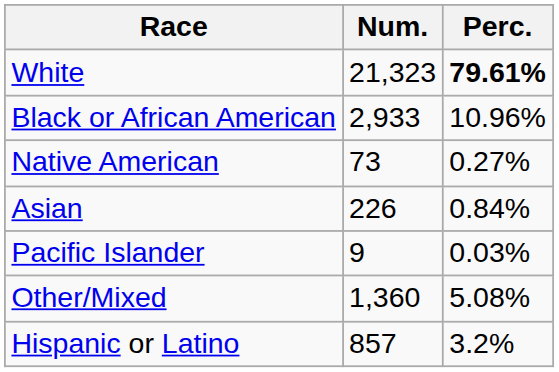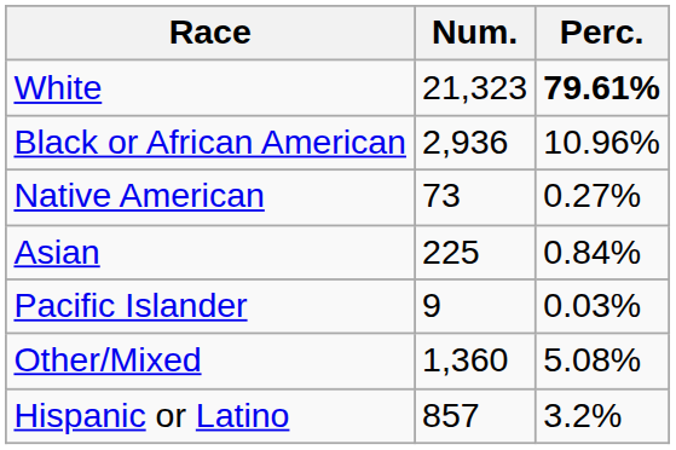 <table class="wikitable">
 <tr>
 <th>Race</th>
 <th>Num.</th>
 <th>Perc.</th>
 </tr>
 <tr>
 <td><a href='#'>White</a></td>
 <td>21,323</td>
 <td><strong>79.61%</strong></td>
 </tr>
 <tr>
 <td><a href='#'>Black or African American</a></td>
-<td>2,933</td>
+<td>2,936</td>
 <td>10.96%</td>
 </tr>
 <tr>
 <td><a href='#'>Native American</a></td>
 <td>73</td>
 <td>0.27%</td>
 </tr>
 <tr>
 <td><a href='#'>Asian</a></td>
-<td>226</td>
+<td>225</td>
 <td>0.84%</td>
 </tr>
 <tr>
 <td><a href='#'>Pacific Islander</a></td>
 <td>9</td>
 <td>0.03%</td>
 </tr>
 <tr>
 <td><a href='#'>Other/Mixed</a></td>
 <td>1,360</td>
 <td>5.08%</td>
 </tr>
 <tr>
 <td><a href='#'>Hispanic</a> or <a href='#'>Latino</a></td>
 <td>857</td>
 <td>3.2%</td>
 </tr>
 </table>
